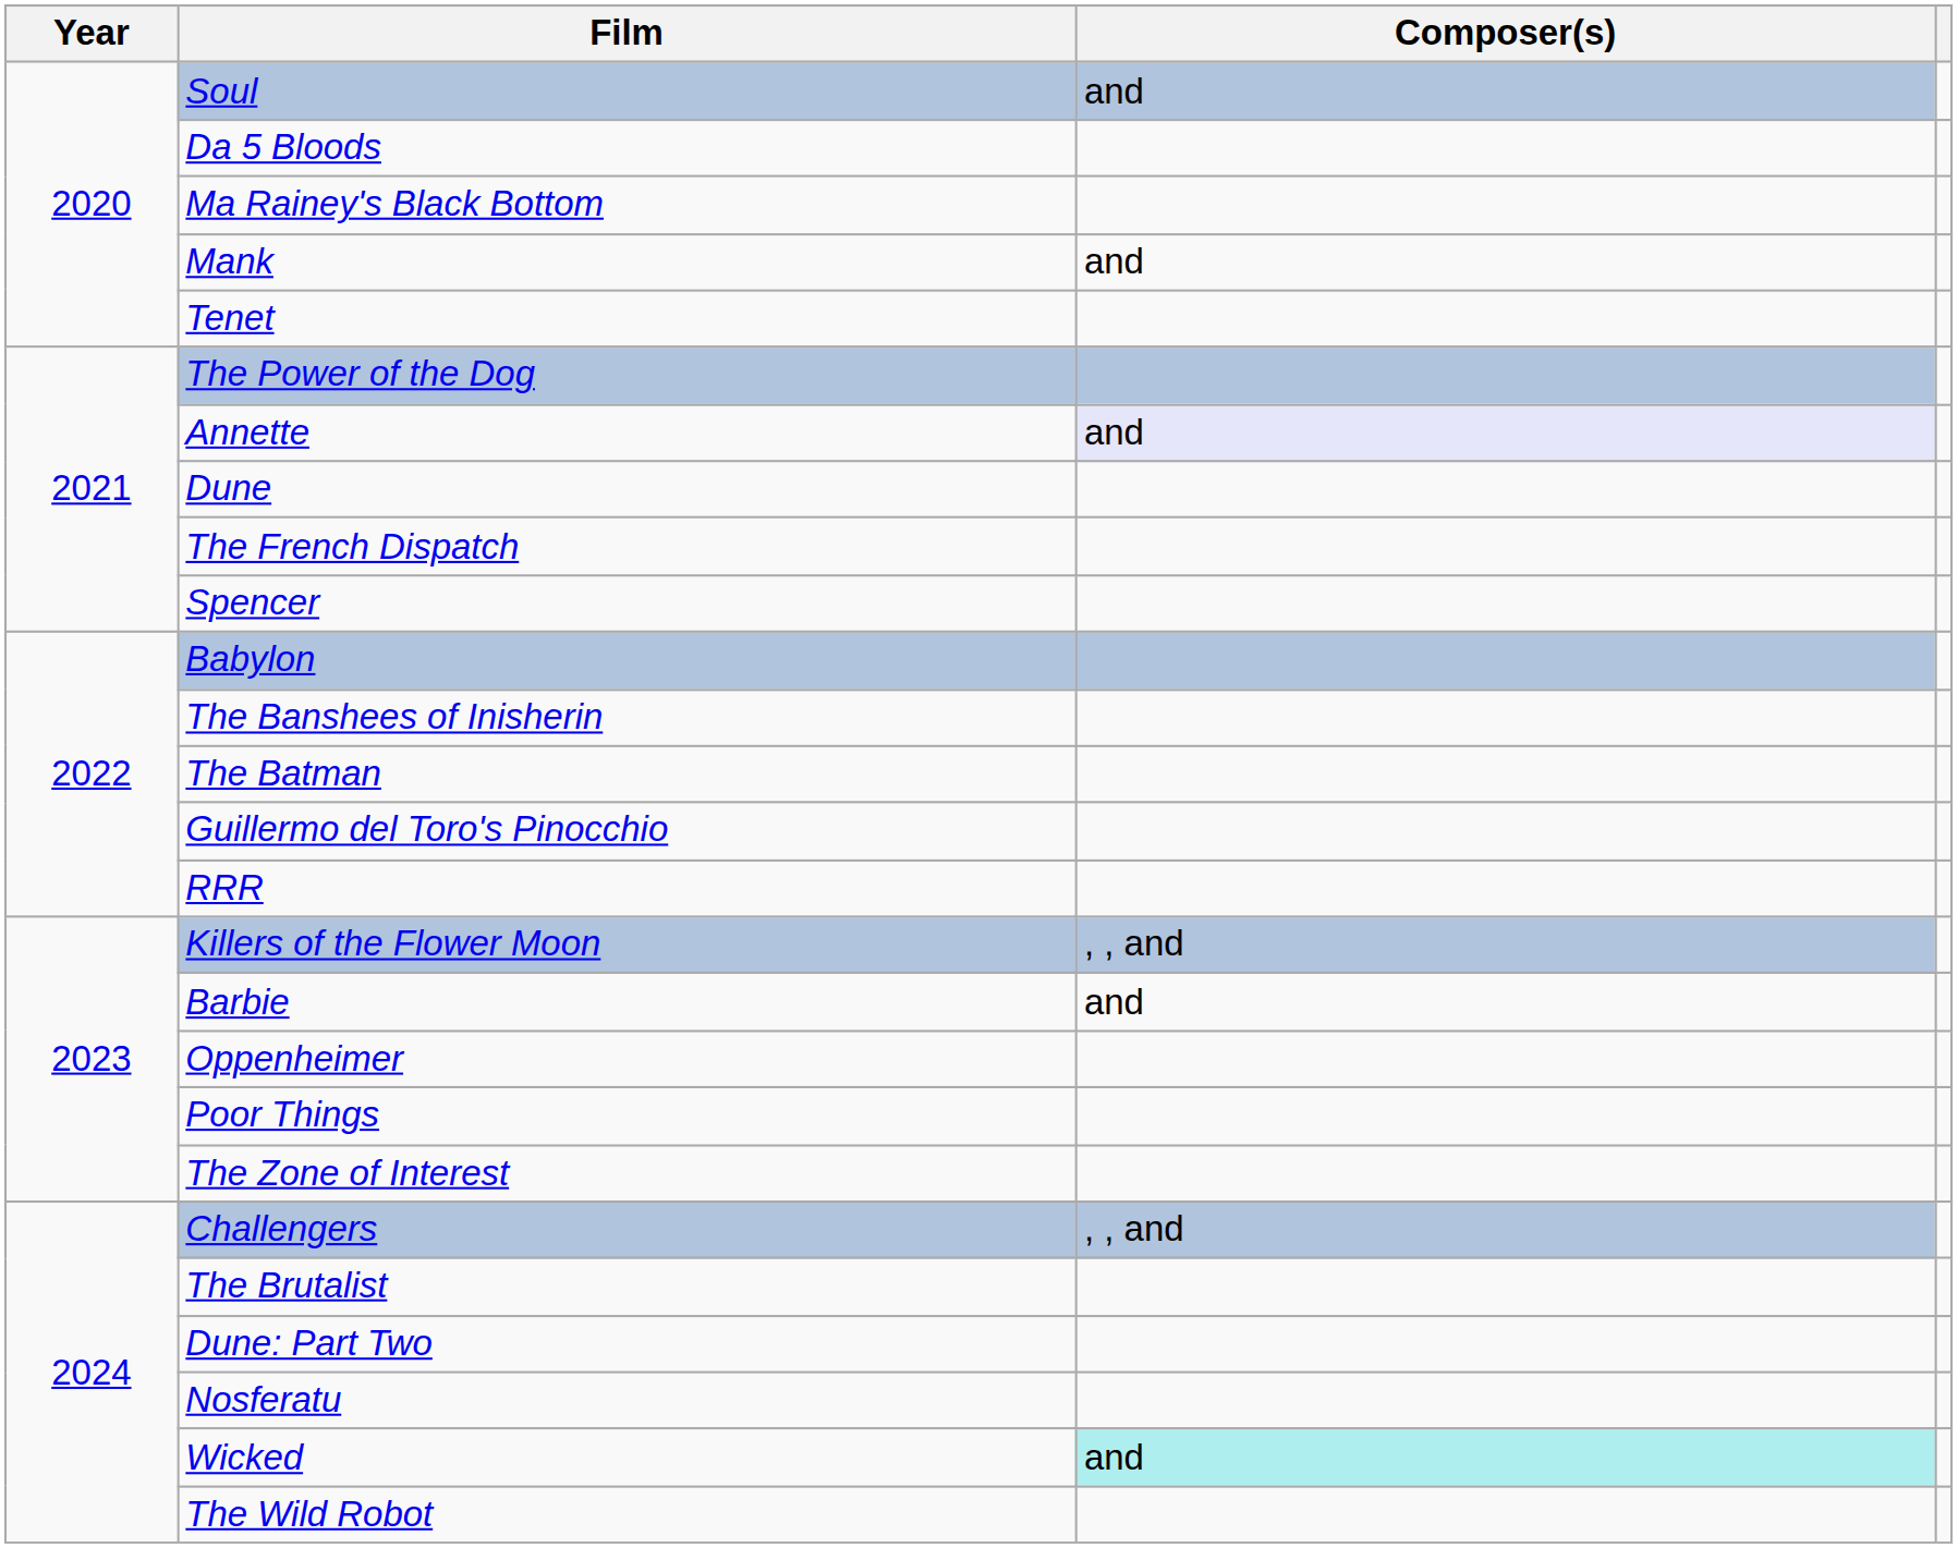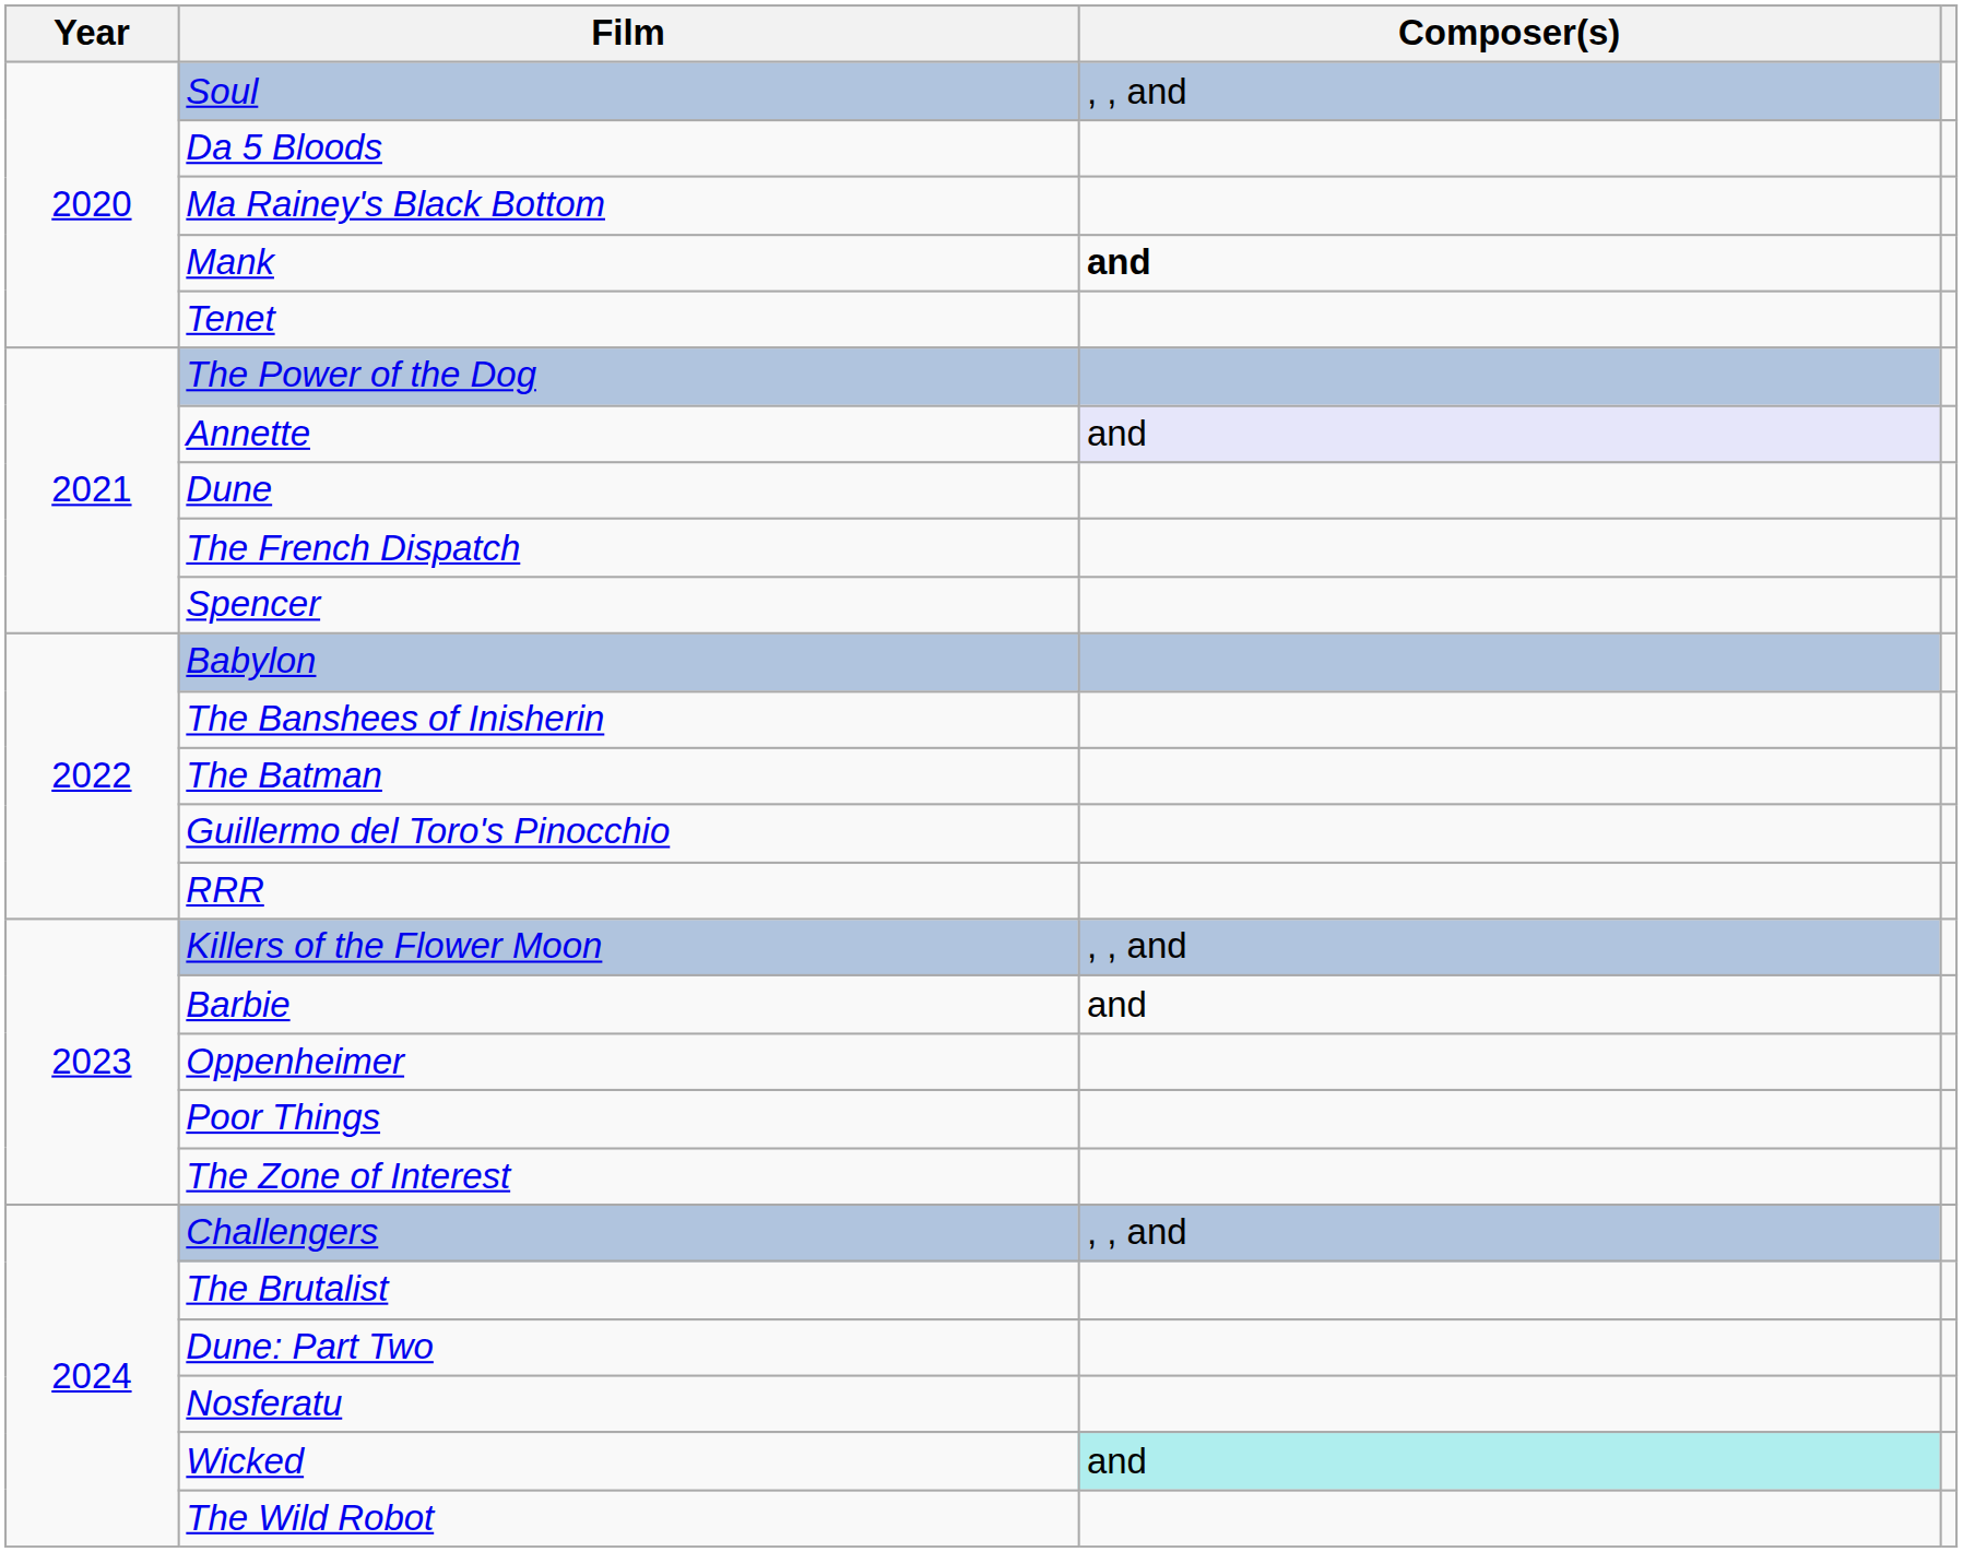 <table class="wikitable sortable">
 <tr>
 <th scope="col" width="70">Year</th>
 <th scope="col" width="400">Film</th>
 <th scope="col" width="382">Composer(s)</th>
 <th scope="col" class="unsortable"></th>
 </tr>
 <tr>
 <td rowspan="5" style="text-align:center;"><a href='#'>2020</a></td>
 <td style="background:#B0C4DE;"><em><a href='#'>Soul</a></em></td>
-<td style="background:#B0C4DE;"> and </td>
+<td style="background:#B0C4DE;">, , and </td>
 <td align="center"></td>
 </tr>
 <tr>
 <td><em><a href='#'>Da 5 Bloods</a></em></td>
 <td></td>
 <td align="center"></td>
 </tr>
 <tr>
 <td><em><a href='#'>Ma Rainey's Black Bottom</a></em></td>
 <td></td>
 <td align="center"></td>
 </tr>
 <tr>
 <td><em><a href='#'>Mank</a></em></td>
-<td> and </td>
+<td><strong> and </strong></td>
 <td align="center"></td>
 </tr>
 <tr>
 <td><em><a href='#'>Tenet</a></em></td>
 <td></td>
 <td align="center"></td>
 </tr>
 <tr>
 <td rowspan="5" style="text-align:center;"><a href='#'>2021</a></td>
 <td style="background:#B0C4DE;"><em><a href='#'>The Power of the Dog</a></em></td>
 <td style="background:#B0C4DE;"></td>
 <td align="center"></td>
 </tr>
 <tr>
 <td><em><a href='#'>Annette</a></em></td>
 <td style="background: lavender;"> and </td>
 <td align="center"></td>
 </tr>
 <tr>
 <td><em><a href='#'>Dune</a></em></td>
 <td></td>
 <td align="center"></td>
 </tr>
 <tr>
 <td><em><a href='#'>The French Dispatch</a></em></td>
 <td></td>
 <td align="center"></td>
 </tr>
 <tr>
 <td><em><a href='#'>Spencer</a></em></td>
 <td></td>
 <td align="center"></td>
 </tr>
 <tr>
 <td rowspan="5" style="text-align:center;"><a href='#'>2022</a></td>
 <td style="background:#B0C4DE;"><em><a href='#'>Babylon</a></em></td>
 <td style="background:#B0C4DE;"></td>
 <td align="center"></td>
 </tr>
 <tr>
 <td><em><a href='#'>The Banshees of Inisherin</a></em></td>
 <td></td>
 <td align="center"></td>
 </tr>
 <tr>
 <td><em><a href='#'>The Batman</a></em></td>
 <td></td>
 <td align="center"></td>
 </tr>
 <tr>
 <td><em><a href='#'>Guillermo del Toro's Pinocchio</a></em></td>
 <td></td>
 <td align="center"></td>
 </tr>
 <tr>
 <td><em><a href='#'>RRR</a></em></td>
 <td></td>
 <td align="center"></td>
 </tr>
 <tr>
 <td rowspan="5" style="text-align:center;"><a href='#'>2023</a></td>
 <td style="background:#B0C4DE;"><em><a href='#'>Killers of the Flower Moon</a></em></td>
 <td style="background:#B0C4DE;">, , and </td>
 <td align="center"></td>
 </tr>
 <tr>
 <td><em><a href='#'>Barbie</a></em></td>
 <td> and </td>
 <td align="center"></td>
 </tr>
 <tr>
 <td><em><a href='#'>Oppenheimer</a></em></td>
 <td></td>
 <td align="center"></td>
 </tr>
 <tr>
 <td><em><a href='#'>Poor Things</a></em></td>
 <td></td>
 <td align="center"></td>
 </tr>
 <tr>
 <td><em><a href='#'>The Zone of Interest</a></em></td>
 <td></td>
 <td align="center"></td>
 </tr>
 <tr>
 <td rowspan="6" style="text-align:center;"><a href='#'>2024</a></td>
 <td style="background:#B0C4DE;"><em><a href='#'>Challengers</a></em></td>
 <td style="background:#B0C4DE;">, , and </td>
 <td align="center"></td>
 </tr>
 <tr>
 <td><em><a href='#'>The Brutalist</a></em></td>
 <td></td>
 <td align="center"></td>
 </tr>
 <tr>
 <td><em><a href='#'>Dune: Part Two</a></em></td>
 <td></td>
 <td align="center"></td>
 </tr>
 <tr>
 <td><em><a href='#'>Nosferatu</a></em></td>
 <td></td>
 <td align="center"></td>
 </tr>
 <tr>
 <td><em><a href='#'>Wicked</a></em></td>
 <td style="background: paleturquoise;"> and </td>
 <td align="center"></td>
 </tr>
 <tr>
 <td><em><a href='#'>The Wild Robot</a></em></td>
 <td></td>
 <td align="center"></td>
 </tr>
 </table>
